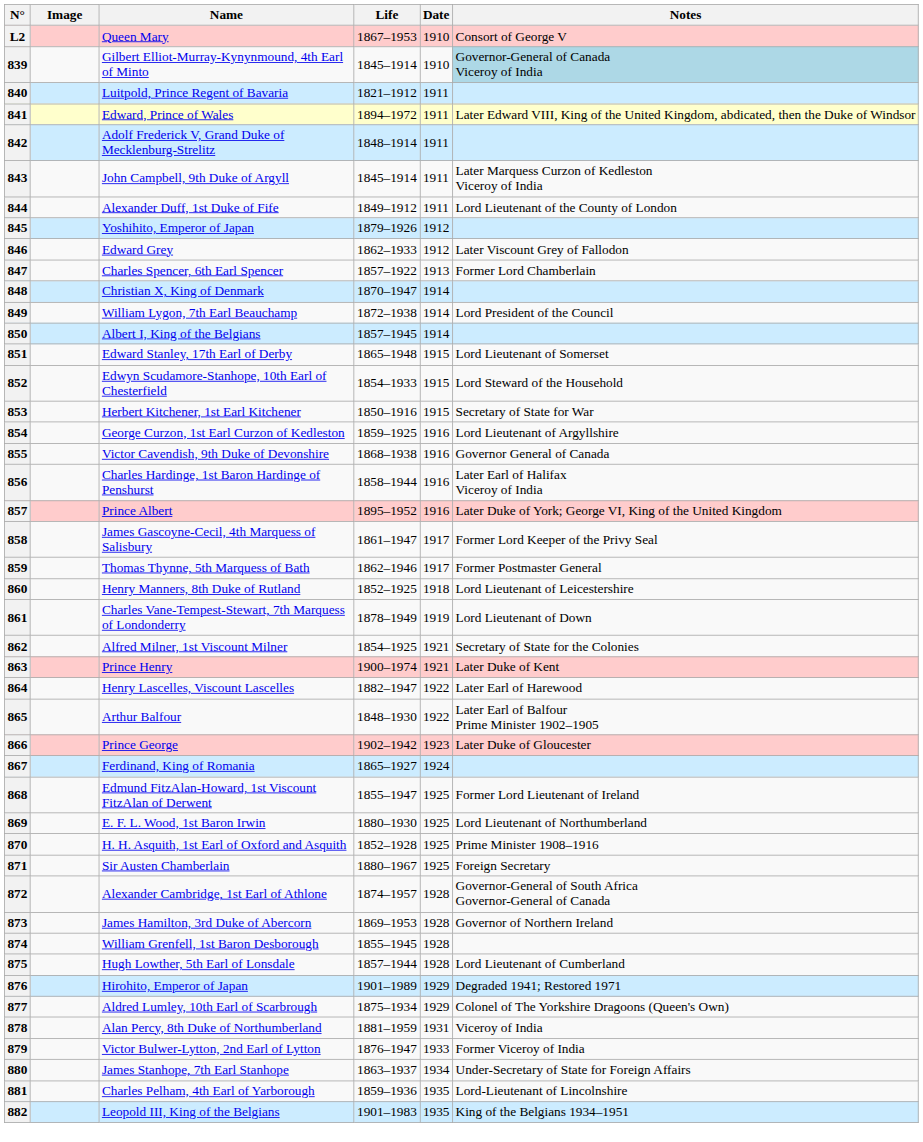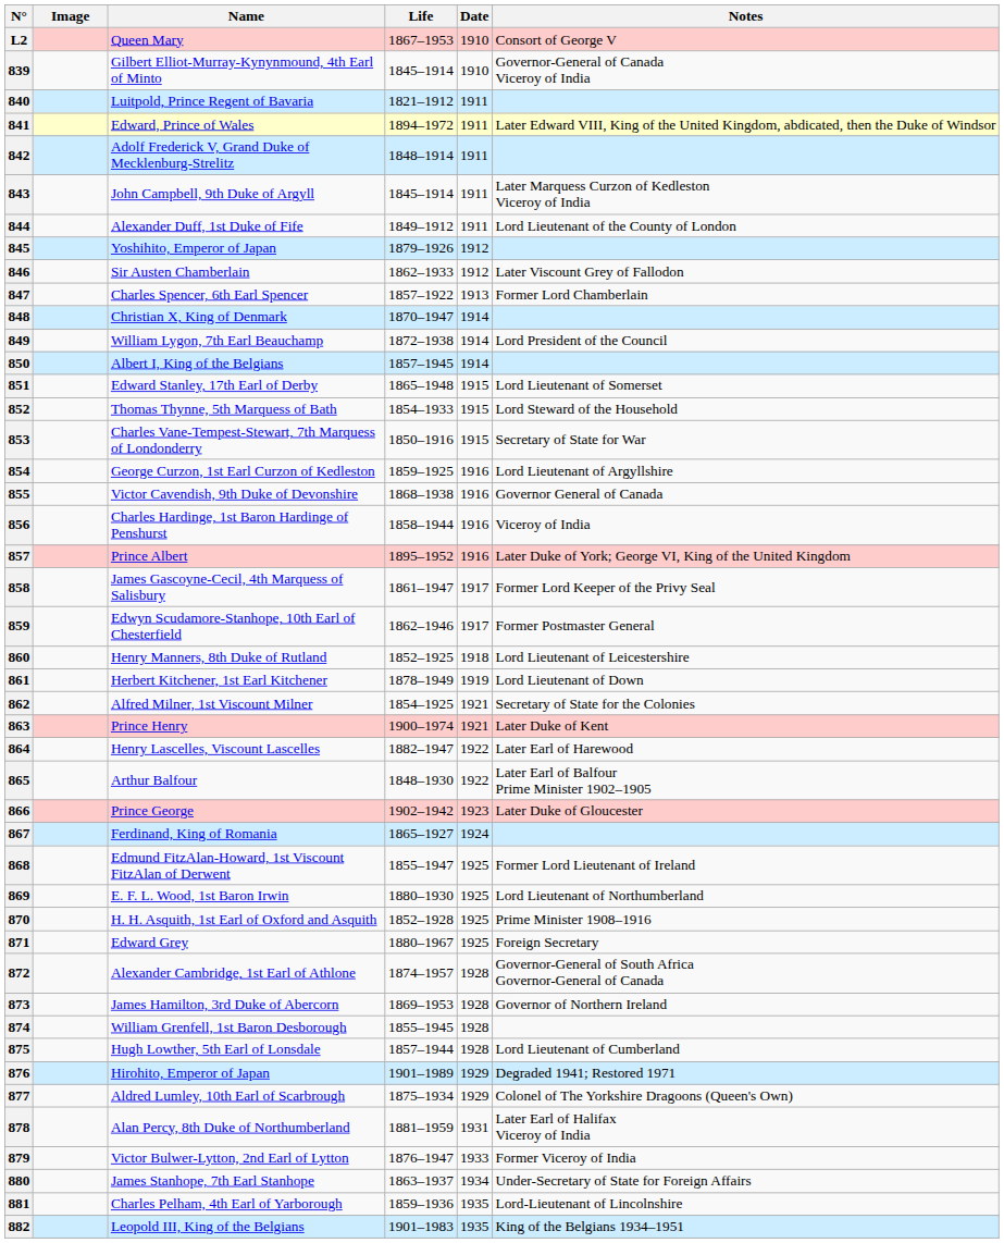 <table class="wikitable">
 <tr>
 <th>N°</th>
 <th style="width: 75px;">Image</th>
 <th style="width: 300px;">Name</th>
 <th>Life</th>
 <th>Date</th>
 <th>Notes</th>
 </tr>
 <tr bgcolor="#FFCCCC" id="George V">
 <th>L2</th>
 <td></td>
 <td><a href='#'>Queen Mary</a></td>
 <td>1867–1953</td>
 <td>1910</td>
 <td>Consort of George V</td>
 </tr>
 <tr>
 <th>839</th>
 <td></td>
 <td><a href='#'>Gilbert Elliot-Murray-Kynynmound, 4th Earl of Minto</a></td>
 <td>1845–1914</td>
 <td>1910</td>
-<td style="background: lightblue;">Governor-General of Canada<br>Viceroy of India</td>
+<td>Governor-General of Canada<br>Viceroy of India</td>
 </tr>
 <tr bgcolor="#CCECFF">
 <th>840</th>
 <td></td>
 <td><a href='#'>Luitpold, Prince Regent of Bavaria</a></td>
 <td>1821–1912</td>
 <td>1911</td>
 <td></td>
 </tr>
 <tr bgcolor="#FFFFCC">
 <th>841</th>
 <td></td>
 <td><a href='#'>Edward, Prince of Wales</a></td>
 <td>1894–1972</td>
 <td>1911</td>
 <td>Later Edward VIII, King of the United Kingdom, abdicated, then the Duke of Windsor</td>
 </tr>
 <tr bgcolor="#CCECFF">
 <th>842</th>
 <td></td>
 <td><a href='#'>Adolf Frederick V, Grand Duke of Mecklenburg-Strelitz</a></td>
 <td>1848–1914</td>
 <td>1911</td>
 <td></td>
 </tr>
 <tr>
 <th>843</th>
 <td></td>
 <td><a href='#'>John Campbell, 9th Duke of Argyll</a></td>
 <td>1845–1914</td>
 <td>1911</td>
 <td>Later Marquess Curzon of Kedleston<br>Viceroy of India</td>
 </tr>
 <tr>
 <th>844</th>
 <td></td>
 <td><a href='#'>Alexander Duff, 1st Duke of Fife</a></td>
 <td>1849–1912</td>
 <td>1911</td>
 <td>Lord Lieutenant of the County of London</td>
 </tr>
 <tr bgcolor="#CCECFF">
 <th>845</th>
 <td></td>
 <td><a href='#'>Yoshihito, Emperor of Japan</a></td>
 <td>1879–1926</td>
 <td>1912</td>
 <td></td>
 </tr>
 <tr>
 <th>846</th>
 <td></td>
-<td><a href='#'>Edward Grey</a></td>
+<td><a href='#'>Sir Austen Chamberlain</a></td>
 <td>1862–1933</td>
 <td>1912</td>
 <td>Later Viscount Grey of Fallodon</td>
 </tr>
 <tr>
 <th>847</th>
 <td></td>
 <td><a href='#'>Charles Spencer, 6th Earl Spencer</a></td>
 <td>1857–1922</td>
 <td>1913</td>
 <td>Former Lord Chamberlain</td>
 </tr>
 <tr bgcolor="#CCECFF">
 <th>848</th>
 <td></td>
 <td><a href='#'>Christian X, King of Denmark</a></td>
 <td>1870–1947</td>
 <td>1914</td>
 <td></td>
 </tr>
 <tr>
 <th>849</th>
 <td></td>
 <td><a href='#'>William Lygon, 7th Earl Beauchamp</a></td>
 <td>1872–1938</td>
 <td>1914</td>
 <td>Lord President of the Council</td>
 </tr>
 <tr bgcolor="#CCECFF">
 <th>850</th>
 <td></td>
 <td><a href='#'>Albert I, King of the Belgians</a></td>
 <td>1857–1945</td>
 <td>1914</td>
 <td></td>
 </tr>
 <tr>
 <th>851</th>
 <td></td>
 <td><a href='#'>Edward Stanley, 17th Earl of Derby</a></td>
 <td>1865–1948</td>
 <td>1915</td>
 <td>Lord Lieutenant of Somerset</td>
 </tr>
 <tr>
 <th>852</th>
 <td></td>
-<td><a href='#'>Edwyn Scudamore-Stanhope, 10th Earl of Chesterfield</a></td>
+<td><a href='#'>Thomas Thynne, 5th Marquess of Bath</a></td>
 <td>1854–1933</td>
 <td>1915</td>
 <td>Lord Steward of the Household</td>
 </tr>
 <tr>
 <th>853</th>
 <td></td>
-<td><a href='#'>Herbert Kitchener, 1st Earl Kitchener</a></td>
+<td><a href='#'>Charles Vane-Tempest-Stewart, 7th Marquess of Londonderry</a></td>
 <td>1850–1916</td>
 <td>1915</td>
 <td>Secretary of State for War</td>
 </tr>
 <tr>
 <th>854</th>
 <td></td>
 <td><a href='#'>George Curzon, 1st Earl Curzon of Kedleston</a></td>
 <td>1859–1925</td>
 <td>1916</td>
 <td>Lord Lieutenant of Argyllshire</td>
 </tr>
 <tr>
 <th>855</th>
 <td></td>
 <td><a href='#'>Victor Cavendish, 9th Duke of Devonshire</a></td>
 <td>1868–1938</td>
 <td>1916</td>
 <td>Governor General of Canada</td>
 </tr>
 <tr>
 <th>856</th>
 <td></td>
 <td><a href='#'>Charles Hardinge, 1st Baron Hardinge of Penshurst</a></td>
 <td>1858–1944</td>
 <td>1916</td>
-<td>Later Earl of Halifax<br>Viceroy of India</td>
+<td>Viceroy of India</td>
 </tr>
 <tr bgcolor="#FFCCCC">
 <th>857</th>
 <td></td>
 <td><a href='#'>Prince Albert</a></td>
 <td>1895–1952</td>
 <td>1916</td>
 <td>Later Duke of York; George VI, King of the United Kingdom</td>
 </tr>
 <tr>
 <th>858</th>
 <td></td>
 <td><a href='#'>James Gascoyne-Cecil, 4th Marquess of Salisbury</a></td>
 <td>1861–1947</td>
 <td>1917</td>
 <td>Former Lord Keeper of the Privy Seal</td>
 </tr>
 <tr>
 <th>859</th>
 <td></td>
-<td><a href='#'>Thomas Thynne, 5th Marquess of Bath</a></td>
+<td><a href='#'>Edwyn Scudamore-Stanhope, 10th Earl of Chesterfield</a></td>
 <td>1862–1946</td>
 <td>1917</td>
 <td>Former Postmaster General</td>
 </tr>
 <tr>
 <th>860</th>
 <td></td>
 <td><a href='#'>Henry Manners, 8th Duke of Rutland</a></td>
 <td>1852–1925</td>
 <td>1918</td>
 <td>Lord Lieutenant of Leicestershire</td>
 </tr>
 <tr>
 <th>861</th>
 <td></td>
-<td><a href='#'>Charles Vane-Tempest-Stewart, 7th Marquess of Londonderry</a></td>
+<td><a href='#'>Herbert Kitchener, 1st Earl Kitchener</a></td>
 <td>1878–1949</td>
 <td>1919</td>
 <td>Lord Lieutenant of Down</td>
 </tr>
 <tr>
 <th>862</th>
 <td></td>
 <td><a href='#'>Alfred Milner, 1st Viscount Milner</a></td>
 <td>1854–1925</td>
 <td>1921</td>
 <td>Secretary of State for the Colonies</td>
 </tr>
 <tr bgcolor="#FFCCCC">
 <th>863</th>
 <td></td>
 <td><a href='#'>Prince Henry</a></td>
 <td>1900–1974</td>
 <td>1921</td>
 <td>Later Duke of Kent</td>
 </tr>
 <tr>
 <th>864</th>
 <td></td>
 <td><a href='#'>Henry Lascelles, Viscount Lascelles</a></td>
 <td>1882–1947</td>
 <td>1922</td>
 <td>Later Earl of Harewood</td>
 </tr>
 <tr>
 <th>865</th>
 <td></td>
 <td><a href='#'>Arthur Balfour</a></td>
 <td>1848–1930</td>
 <td>1922</td>
 <td>Later Earl of Balfour<br>Prime Minister 1902–1905</td>
 </tr>
 <tr bgcolor="#FFCCCC">
 <th>866</th>
 <td></td>
 <td><a href='#'>Prince George</a></td>
 <td>1902–1942</td>
 <td>1923</td>
 <td>Later Duke of Gloucester</td>
 </tr>
 <tr bgcolor="#CCECFF">
 <th>867</th>
 <td></td>
 <td><a href='#'>Ferdinand, King of Romania</a></td>
 <td>1865–1927</td>
 <td>1924</td>
 <td></td>
 </tr>
 <tr>
 <th>868</th>
 <td></td>
 <td><a href='#'>Edmund FitzAlan-Howard, 1st Viscount FitzAlan of Derwent</a></td>
 <td>1855–1947</td>
 <td>1925</td>
 <td>Former Lord Lieutenant of Ireland</td>
 </tr>
 <tr>
 <th>869</th>
 <td></td>
 <td><a href='#'>E. F. L. Wood, 1st Baron Irwin</a></td>
 <td>1880–1930</td>
 <td>1925</td>
 <td>Lord Lieutenant of Northumberland</td>
 </tr>
 <tr>
 <th>870</th>
 <td></td>
 <td><a href='#'>H. H. Asquith, 1st Earl of Oxford and Asquith</a></td>
 <td>1852–1928</td>
 <td>1925</td>
 <td>Prime Minister 1908–1916</td>
 </tr>
 <tr>
 <th>871</th>
 <td></td>
-<td><a href='#'>Sir Austen Chamberlain</a></td>
+<td><a href='#'>Edward Grey</a></td>
 <td>1880–1967</td>
 <td>1925</td>
 <td>Foreign Secretary</td>
 </tr>
 <tr>
 <th>872</th>
 <td></td>
 <td><a href='#'>Alexander Cambridge, 1st Earl of Athlone</a></td>
 <td>1874–1957</td>
 <td>1928</td>
 <td>Governor-General of South Africa<br>Governor-General of Canada</td>
 </tr>
 <tr>
 <th>873</th>
 <td></td>
 <td><a href='#'>James Hamilton, 3rd Duke of Abercorn</a></td>
 <td>1869–1953</td>
 <td>1928</td>
 <td>Governor of Northern Ireland</td>
 </tr>
 <tr>
 <th>874</th>
 <td></td>
 <td><a href='#'>William Grenfell, 1st Baron Desborough</a></td>
 <td>1855–1945</td>
 <td>1928</td>
 <td></td>
 </tr>
 <tr>
 <th>875</th>
 <td></td>
 <td><a href='#'>Hugh Lowther, 5th Earl of Lonsdale</a></td>
 <td>1857–1944</td>
 <td>1928</td>
 <td>Lord Lieutenant of Cumberland</td>
 </tr>
 <tr bgcolor="#CCECFF">
 <th>876</th>
 <td></td>
 <td><a href='#'>Hirohito, Emperor of Japan</a></td>
 <td>1901–1989</td>
 <td>1929</td>
 <td>Degraded 1941; Restored 1971</td>
 </tr>
 <tr>
 <th>877</th>
 <td></td>
 <td><a href='#'>Aldred Lumley, 10th Earl of Scarbrough</a></td>
 <td>1875–1934</td>
 <td>1929</td>
 <td>Colonel of The Yorkshire Dragoons (Queen's Own)</td>
 </tr>
 <tr>
 <th>878</th>
 <td></td>
 <td><a href='#'>Alan Percy, 8th Duke of Northumberland</a></td>
 <td>1881–1959</td>
 <td>1931</td>
-<td>Viceroy of India</td>
+<td>Later Earl of Halifax<br>Viceroy of India</td>
 </tr>
 <tr>
 <th>879</th>
 <td></td>
 <td><a href='#'>Victor Bulwer-Lytton, 2nd Earl of Lytton</a></td>
 <td>1876–1947</td>
 <td>1933</td>
 <td>Former Viceroy of India</td>
 </tr>
 <tr>
 <th>880</th>
 <td></td>
 <td><a href='#'>James Stanhope, 7th Earl Stanhope</a></td>
 <td>1863–1937</td>
 <td>1934</td>
 <td>Under-Secretary of State for Foreign Affairs</td>
 </tr>
 <tr>
 <th>881</th>
 <td></td>
 <td><a href='#'>Charles Pelham, 4th Earl of Yarborough</a></td>
 <td>1859–1936</td>
 <td>1935</td>
 <td>Lord-Lieutenant of Lincolnshire</td>
 </tr>
 <tr bgcolor="#CCECFF">
 <th>882</th>
 <td></td>
 <td><a href='#'>Leopold III, King of the Belgians</a></td>
 <td>1901–1983</td>
 <td>1935</td>
 <td>King of the Belgians 1934–1951</td>
 </tr>
 </table>
